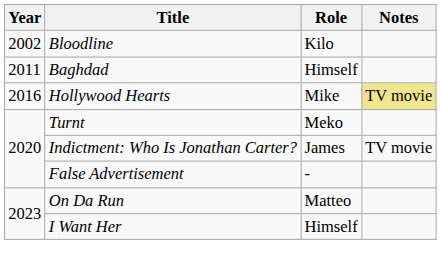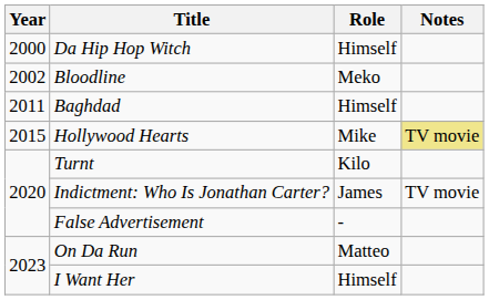 <table class="wikitable plainrowheaders sortable" style="margin-right: 0;">
 <tr>
 <th>Year</th>
 <th>Title</th>
 <th>Role</th>
 <th>Notes</th>
 </tr>
 <tr>
+<td>2000</td>
+<td><em>Da Hip Hop Witch</em></td>
+<td>Himself</td>
+<td></td>
+</tr>
+<tr>
 <td>2002</td>
 <td><em>Bloodline</em></td>
-<td>Kilo</td>
+<td>Meko</td>
 <td></td>
 </tr>
 <tr>
 <td>2011</td>
 <td><em>Baghdad</em></td>
 <td>Himself</td>
 <td></td>
 </tr>
 <tr>
-<td>2016</td>
+<td>2015</td>
 <td><em>Hollywood Hearts</em></td>
 <td>Mike</td>
 <td style="background: khaki;">TV movie</td>
 </tr>
 <tr>
 <td rowspan=3>2020</td>
 <td><em>Turnt</em></td>
-<td>Meko</td>
+<td>Kilo</td>
 <td></td>
 </tr>
 <tr>
 <td><em>Indictment: Who Is Jonathan Carter?</em></td>
 <td>James</td>
 <td>TV movie</td>
 </tr>
 <tr>
 <td><em>False Advertisement</em></td>
 <td>-</td>
 <td></td>
 </tr>
 <tr>
 <td rowspan=2>2023</td>
 <td><em>On Da Run</em></td>
 <td>Matteo</td>
 <td></td>
 </tr>
 <tr>
 <td><em>I Want Her</em></td>
 <td>Himself</td>
 <td></td>
 </tr>
 </table>
